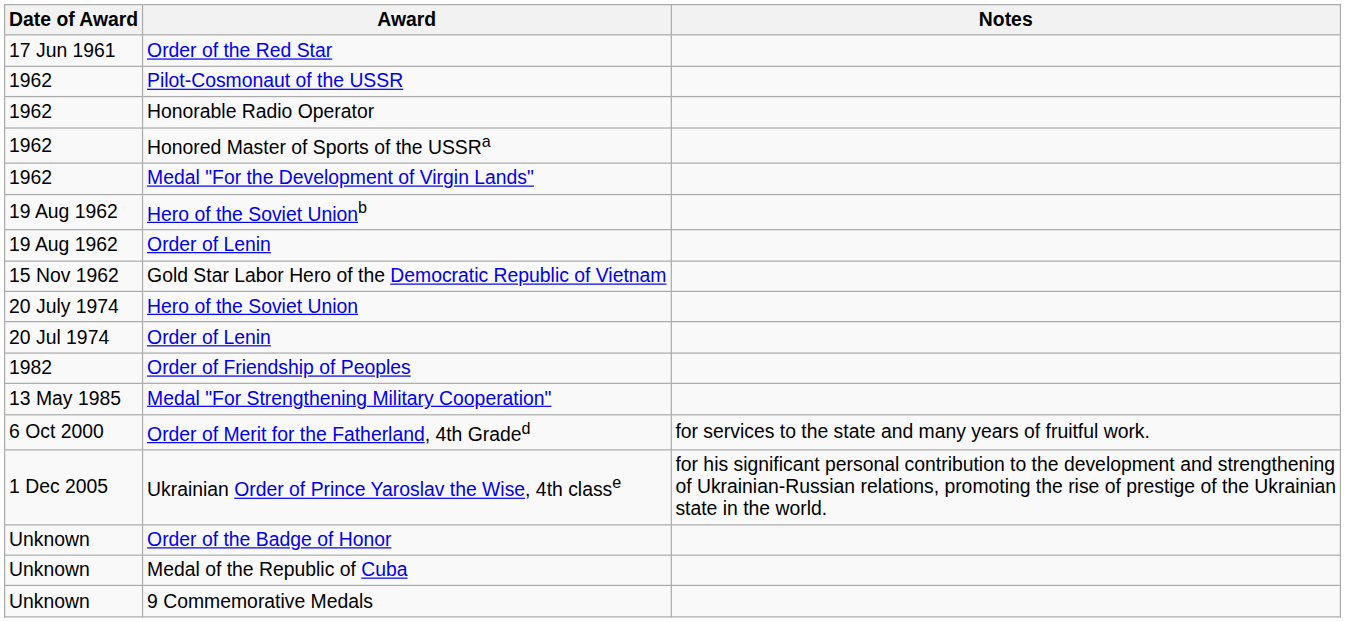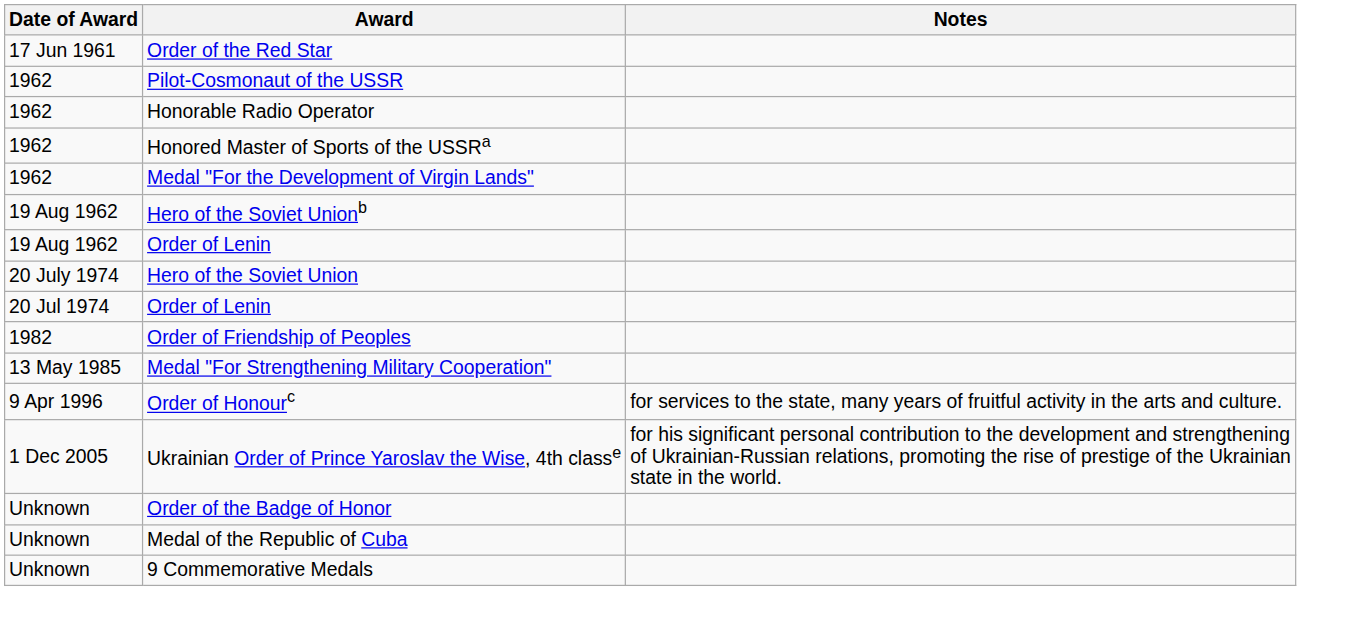 <table class="wikitable">
 <tr>
 <th>Date of Award</th>
 <th>Award</th>
 <th>Notes</th>
 </tr>
 <tr>
 <td>17 Jun 1961</td>
 <td><a href='#'>Order of the Red Star</a></td>
 <td></td>
 </tr>
 <tr>
 <td>1962</td>
 <td><a href='#'>Pilot-Cosmonaut of the USSR</a></td>
 <td></td>
 </tr>
 <tr>
 <td>1962</td>
 <td>Honorable Radio Operator</td>
 <td></td>
 </tr>
 <tr>
 <td>1962</td>
 <td>Honored Master of Sports of the USSR<sup>a</sup></td>
 <td></td>
 </tr>
 <tr>
 <td>1962</td>
 <td><a href='#'>Medal "For the Development of Virgin Lands"</a></td>
 </tr>
 <tr>
 <td>19 Aug 1962</td>
 <td><a href='#'>Hero of the Soviet Union</a><sup>b</sup></td>
 <td></td>
 </tr>
 <tr>
 <td>19 Aug 1962</td>
 <td><a href='#'>Order of Lenin</a></td>
 <td></td>
 </tr>
 <tr>
-<td>15 Nov 1962</td>
-<td>Gold Star Labor Hero of the <a href='#'>Democratic Republic of Vietnam</a></td>
-<td></td>
-</tr>
-<tr>
 <td>20 July 1974</td>
 <td><a href='#'>Hero of the Soviet Union</a></td>
 <td></td>
 </tr>
 <tr>
 <td>20 Jul 1974</td>
 <td><a href='#'>Order of Lenin</a></td>
 <td></td>
 </tr>
 <tr>
 <td>1982</td>
 <td><a href='#'>Order of Friendship of Peoples</a></td>
 <td></td>
 </tr>
 <tr>
 <td>13 May 1985</td>
 <td><a href='#'>Medal "For Strengthening Military Cooperation"</a></td>
 <td></td>
 </tr>
 <tr>
-<td>6 Oct 2000</td>
-<td><a href='#'>Order of Merit for the Fatherland</a>, 4th Grade<sup>d</sup></td>
-<td>for services to the state and many years of fruitful work.</td>
+<td>9 Apr 1996</td>
+<td><a href='#'>Order of Honour</a><sup>c</sup></td>
+<td>for services to the state, many years of fruitful activity in the arts and culture.</td>
 </tr>
 <tr>
 <td>1 Dec 2005</td>
 <td>Ukrainian <a href='#'>Order of Prince Yaroslav the Wise</a>, 4th class<sup>e</sup></td>
 <td>for his significant personal contribution to the development and strengthening <br>of Ukrainian-Russian relations, promoting the rise of prestige of the Ukrainian <br>state in the world.</td>
 </tr>
 <tr>
 <td>Unknown</td>
 <td><a href='#'>Order of the Badge of Honor</a></td>
 <td></td>
 </tr>
 <tr>
 <td>Unknown</td>
 <td>Medal of the Republic of <a href='#'>Cuba</a></td>
 <td></td>
 </tr>
 <tr>
 <td>Unknown</td>
 <td>9 Commemorative Medals</td>
 <td></td>
 </tr>
 </table>
